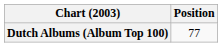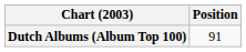 <table class="wikitable plainrowheaders" style="text-align:center">
 <tr>
 <th scope="col">Chart (2003)</th>
 <th scope="col">Position</th>
 </tr>
 <tr>
 <th scope="row">Dutch Albums (Album Top 100)</th>
-<td>77</td>
+<td>91</td>
 </tr>
 </table>
